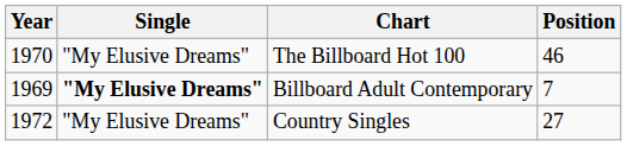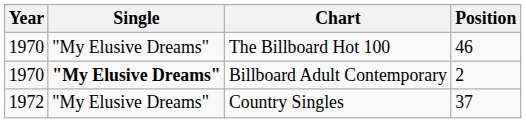 <table class="wikitable">
 <tr>
 <th align="left">Year</th>
 <th align="left">Single</th>
 <th align="left">Chart</th>
 <th align="left">Position</th>
 </tr>
 <tr>
 <td align="left">1970</td>
 <td align="left">"My Elusive Dreams"</td>
 <td align="left">The Billboard Hot 100</td>
 <td align="left">46</td>
 </tr>
 <tr>
-<td align="left">1969</td>
+<td align="left">1970</td>
 <td align="left"><strong>"My Elusive Dreams"</strong></td>
 <td align="left">Billboard Adult Contemporary</td>
-<td align="left">7</td>
+<td align="left">2</td>
 </tr>
 <tr>
 <td align="left">1972</td>
 <td align="left">"My Elusive Dreams"</td>
 <td align="left">Country Singles</td>
-<td align="left">27</td>
+<td align="left">37</td>
 </tr>
 </table>
